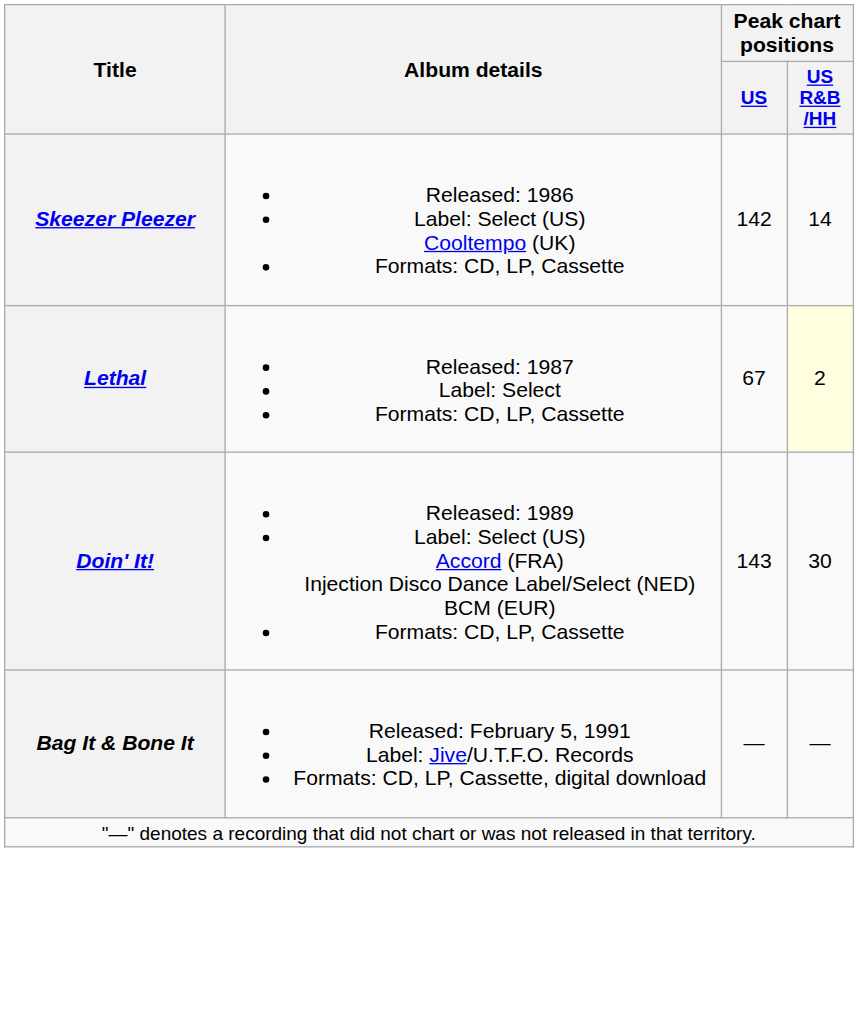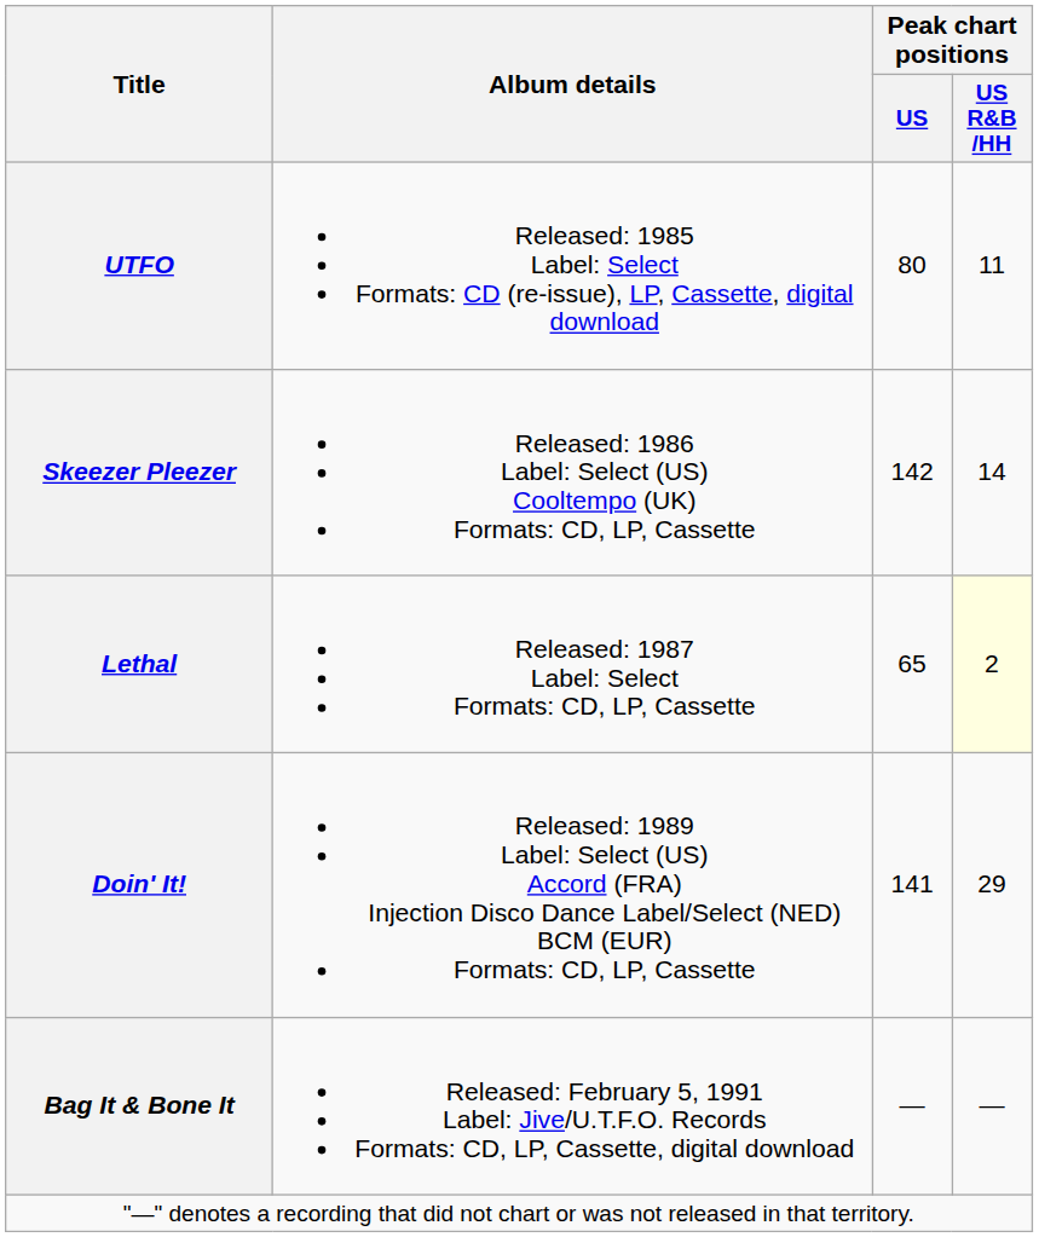 <table class="wikitable plainrowheaders" style="text-align:center;" border="1">
 <tr>
 <th scope="col" rowspan="2" style="width:10em;">Title</th>
 <th scope="col" rowspan="2" style="width:23em;">Album details</th>
 <th scope="col" colspan="2">Peak chart positions</th>
 </tr>
 <tr>
 <th scope="col" style="width:3em;font-size:90%;"><a href='#'>US</a><br></th>
 <th scope="col" style="width:3em;font-size:90%;"><a href='#'>US<br>R&B<br>/HH</a><br></th>
 </tr>
 <tr>
+<th scope="row"><em><a href='#'>UTFO</a></em></th>
+<td><br><ul><li>Released: 1985</li><li>Label: <a href='#'>Select</a></li><li>Formats: <a href='#'>CD</a> (re-issue), <a href='#'>LP</a>, <a href='#'>Cassette</a>, <a href='#'>digital download</a></li></ul></td>
+<td align="center">80</td>
+<td align="center">11</td>
+</tr>
+<tr>
 <th scope="row"><em><a href='#'>Skeezer Pleezer</a></em></th>
 <td><br><ul><li>Released: 1986</li><li>Label: Select (US)<br><a href='#'>Cooltempo</a> (UK)</li><li>Formats: CD, LP, Cassette</li></ul></td>
 <td align="center">142</td>
 <td align="center">14</td>
 </tr>
 <tr>
 <th scope="row"><em><a href='#'>Lethal</a></em></th>
 <td><br><ul><li>Released: 1987</li><li>Label: Select</li><li>Formats: CD, LP, Cassette</li></ul></td>
-<td align="center">67</td>
+<td align="center">65</td>
 <td align="center" style="background: lightyellow;">2</td>
 </tr>
 <tr>
 <th scope="row"><em><a href='#'>Doin' It!</a></em></th>
 <td><br><ul><li>Released: 1989</li><li>Label: Select (US)<br><a href='#'>Accord</a> (FRA)<br>Injection Disco Dance Label/Select (NED)<br>BCM (EUR)</li><li>Formats: CD, LP, Cassette</li></ul></td>
-<td align="center">143</td>
-<td align="center">30</td>
+<td align="center">141</td>
+<td align="center">29</td>
 </tr>
 <tr>
 <th scope="row"><em>Bag It & Bone It</em></th>
 <td><br><ul><li>Released: February 5, 1991</li><li>Label: <a href='#'>Jive</a>/U.T.F.O. Records</li><li>Formats: CD, LP, Cassette, digital download</li></ul></td>
 <td align="center">—</td>
 <td align="center">—</td>
 </tr>
 <tr>
 <td colspan="4" style="font-size:90%">"—" denotes a recording that did not chart or was not released in that territory.</td>
 </tr>
 </table>
